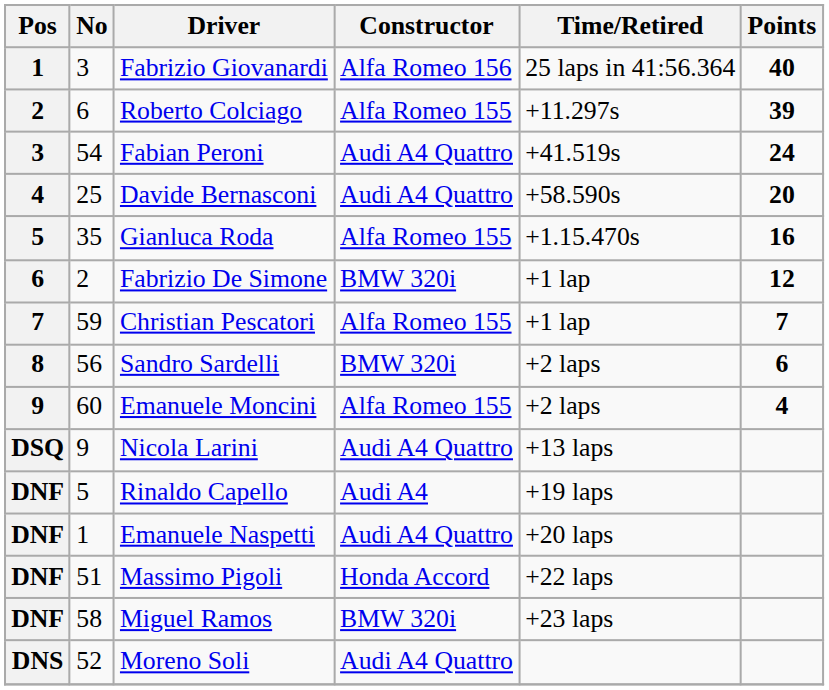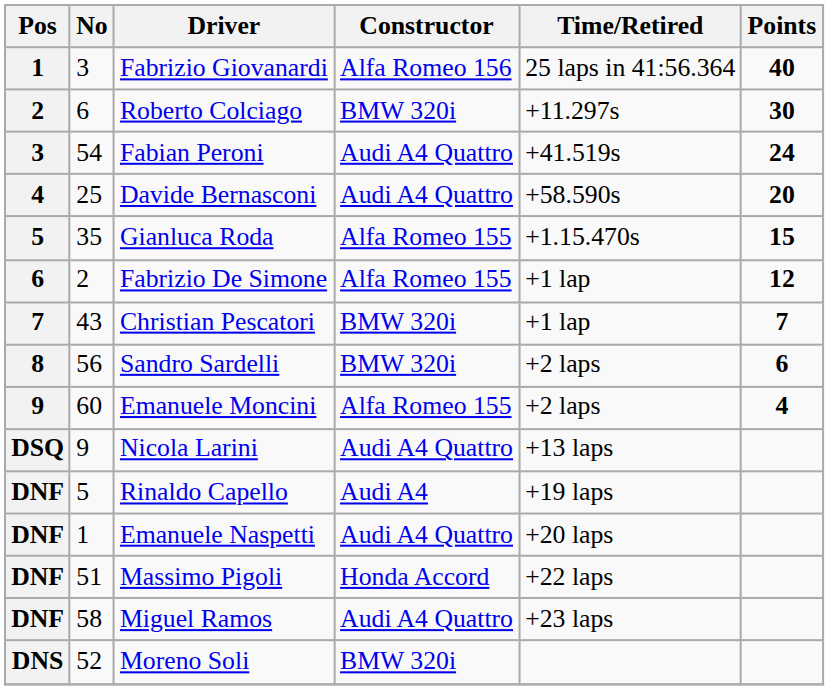 <table class="wikitable" style="font-size: 80%;">
 <tr>
 <th>Pos</th>
 <th>No</th>
 <th>Driver</th>
 <th>Constructor</th>
 <th>Time/Retired</th>
 <th>Points</th>
 </tr>
 <tr>
 <th>1</th>
 <td>3</td>
 <td> <a href='#'>Fabrizio Giovanardi</a></td>
 <td><a href='#'>Alfa Romeo 156</a></td>
 <td>25 laps in 41:56.364</td>
 <td align=center><strong>40</strong></td>
 </tr>
 <tr>
 <th>2</th>
 <td>6</td>
 <td> <a href='#'>Roberto Colciago</a></td>
-<td><a href='#'>Alfa Romeo 155</a></td>
+<td><a href='#'>BMW 320i</a></td>
 <td>+11.297s</td>
-<td align=center><strong>39</strong></td>
+<td align=center><strong>30</strong></td>
 </tr>
 <tr>
 <th>3</th>
 <td>54</td>
 <td> <a href='#'>Fabian Peroni</a></td>
 <td><a href='#'>Audi A4 Quattro</a></td>
 <td>+41.519s</td>
 <td align=center><strong>24</strong></td>
 </tr>
 <tr>
 <th>4</th>
 <td>25</td>
 <td> <a href='#'>Davide Bernasconi</a></td>
 <td><a href='#'>Audi A4 Quattro</a></td>
 <td>+58.590s</td>
 <td align=center><strong>20</strong></td>
 </tr>
 <tr>
 <th>5</th>
 <td>35</td>
 <td> <a href='#'>Gianluca Roda</a></td>
 <td><a href='#'>Alfa Romeo 155</a></td>
 <td>+1.15.470s</td>
-<td align=center><strong>16</strong></td>
+<td align=center><strong>15</strong></td>
 </tr>
 <tr>
 <th>6</th>
 <td>2</td>
 <td> <a href='#'>Fabrizio De Simone</a></td>
-<td><a href='#'>BMW 320i</a></td>
+<td><a href='#'>Alfa Romeo 155</a></td>
 <td>+1 lap</td>
 <td align=center><strong>12</strong></td>
 </tr>
 <tr>
 <th>7</th>
-<td>59</td>
+<td>43</td>
 <td> <a href='#'>Christian Pescatori</a></td>
-<td><a href='#'>Alfa Romeo 155</a></td>
+<td><a href='#'>BMW 320i</a></td>
 <td>+1 lap</td>
 <td align=center><strong>7</strong></td>
 </tr>
 <tr>
 <th>8</th>
 <td>56</td>
 <td> <a href='#'>Sandro Sardelli</a></td>
 <td><a href='#'>BMW 320i</a></td>
 <td>+2 laps</td>
 <td align=center><strong>6</strong></td>
 </tr>
 <tr>
 <th>9</th>
 <td>60</td>
 <td> <a href='#'>Emanuele Moncini</a></td>
 <td><a href='#'>Alfa Romeo 155</a></td>
 <td>+2 laps</td>
 <td align=center><strong>4</strong></td>
 </tr>
 <tr>
 <th>DSQ</th>
 <td>9</td>
 <td> <a href='#'>Nicola Larini</a></td>
 <td><a href='#'>Audi A4 Quattro</a></td>
 <td>+13 laps</td>
 <td></td>
 </tr>
 <tr>
 <th>DNF</th>
 <td>5</td>
 <td> <a href='#'>Rinaldo Capello</a></td>
 <td><a href='#'>Audi A4</a></td>
 <td>+19 laps</td>
 <td></td>
 </tr>
 <tr>
 <th>DNF</th>
 <td>1</td>
 <td> <a href='#'>Emanuele Naspetti</a></td>
 <td><a href='#'>Audi A4 Quattro</a></td>
 <td>+20 laps</td>
 <td></td>
 </tr>
 <tr>
 <th>DNF</th>
 <td>51</td>
 <td> <a href='#'>Massimo Pigoli</a></td>
 <td><a href='#'>Honda Accord</a></td>
 <td>+22 laps</td>
 <td></td>
 </tr>
 <tr>
 <th>DNF</th>
 <td>58</td>
 <td> <a href='#'>Miguel Ramos</a></td>
-<td><a href='#'>BMW 320i</a></td>
+<td><a href='#'>Audi A4 Quattro</a></td>
 <td>+23 laps</td>
 <td></td>
 </tr>
 <tr>
 <th>DNS</th>
 <td>52</td>
 <td> <a href='#'>Moreno Soli</a></td>
-<td><a href='#'>Audi A4 Quattro</a></td>
+<td><a href='#'>BMW 320i</a></td>
 <td></td>
 <td></td>
 </tr>
 <tr>
 </tr>
 </table>
